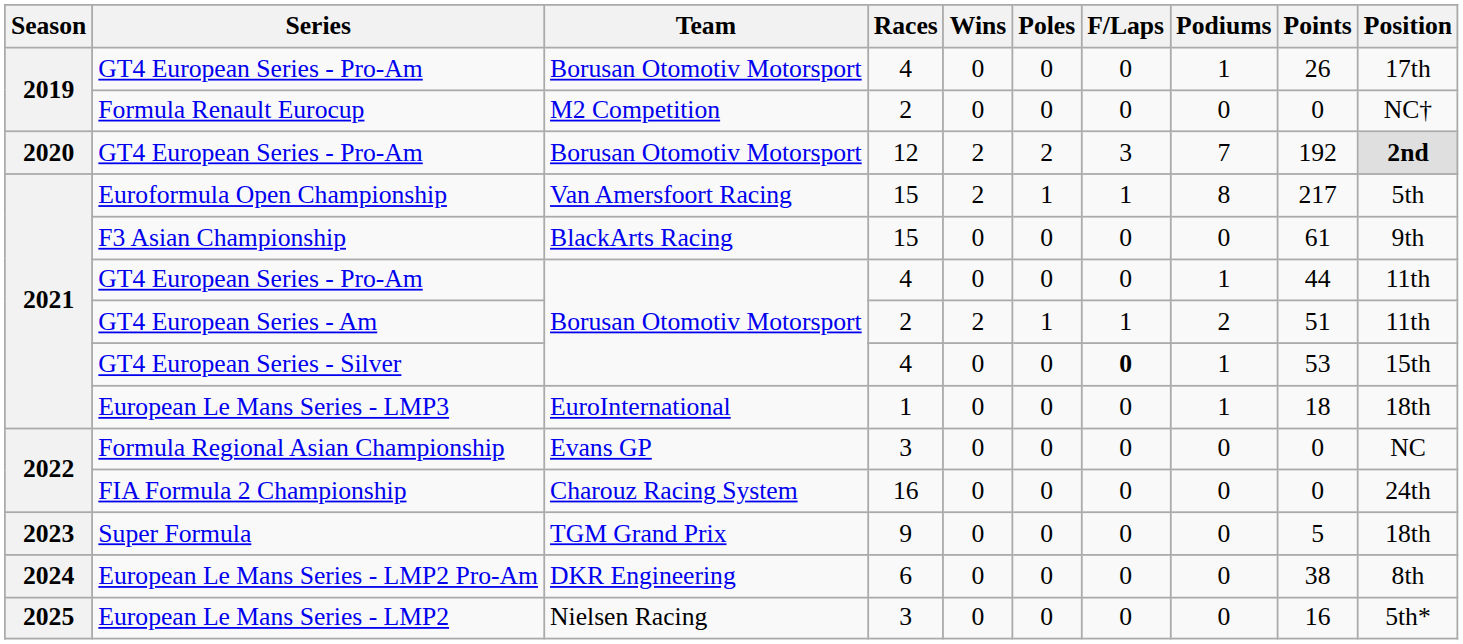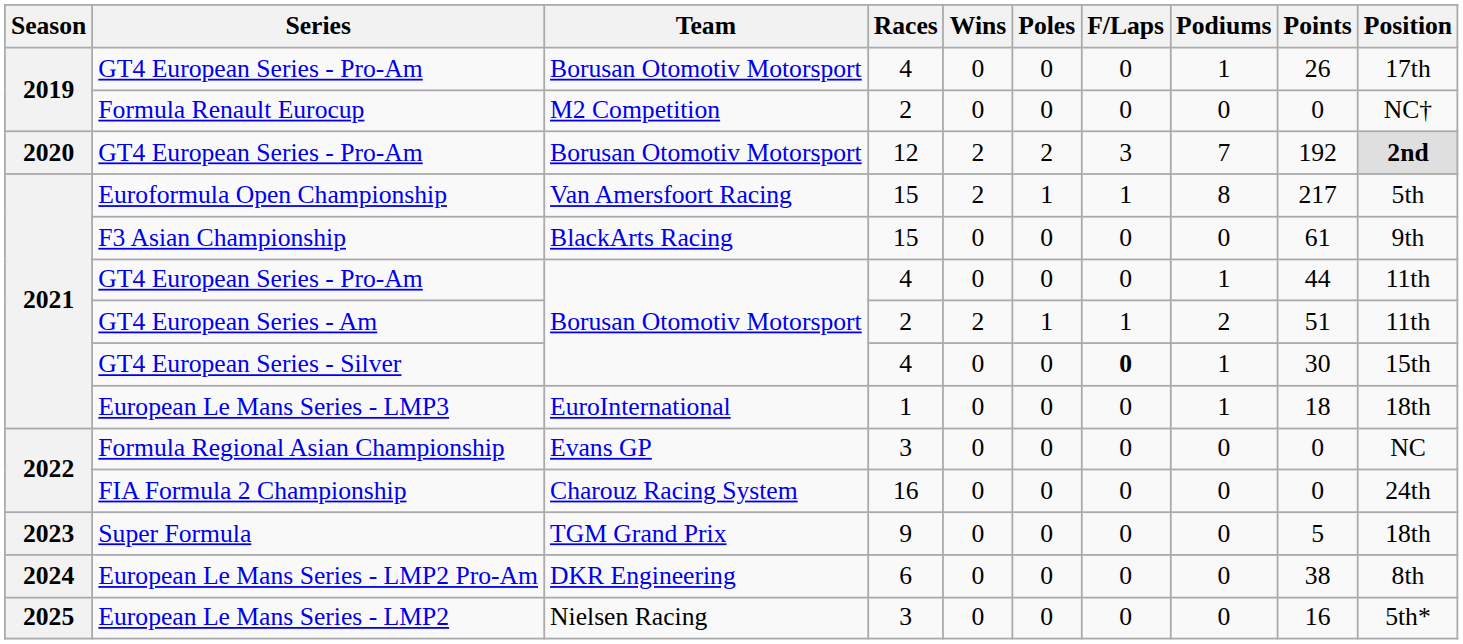 <table class="wikitable" style="font-size: 90%; text-align:center">
 <tr>
 <th>Season</th>
 <th>Series</th>
 <th>Team</th>
 <th>Races</th>
 <th>Wins</th>
 <th>Poles</th>
 <th>F/Laps</th>
 <th>Podiums</th>
 <th>Points</th>
 <th>Position</th>
 </tr>
 <tr>
 <th rowspan=2>2019</th>
 <td align=left><a href='#'>GT4 European Series - Pro-Am</a></td>
 <td align=left><a href='#'>Borusan Otomotiv Motorsport</a></td>
 <td>4</td>
 <td>0</td>
 <td>0</td>
 <td>0</td>
 <td>1</td>
 <td>26</td>
 <td>17th</td>
 </tr>
 <tr>
 <td align=left><a href='#'>Formula Renault Eurocup</a></td>
 <td align=left><a href='#'>M2 Competition</a></td>
 <td>2</td>
 <td>0</td>
 <td>0</td>
 <td>0</td>
 <td>0</td>
 <td>0</td>
 <td>NC†</td>
 </tr>
 <tr>
 <th>2020</th>
 <td align=left><a href='#'>GT4 European Series - Pro-Am</a></td>
 <td align=left><a href='#'>Borusan Otomotiv Motorsport</a></td>
 <td>12</td>
 <td>2</td>
 <td>2</td>
 <td>3</td>
 <td>7</td>
 <td>192</td>
 <td style="background:#DFDFDF;"><strong>2nd</strong></td>
 </tr>
 <tr>
 <th rowspan=6>2021</th>
 <td align=left><a href='#'>Euroformula Open Championship</a></td>
 <td align=left><a href='#'>Van Amersfoort Racing</a></td>
 <td>15</td>
 <td>2</td>
 <td>1</td>
 <td>1</td>
 <td>8</td>
 <td>217</td>
 <td>5th</td>
 </tr>
 <tr>
 <td align=left><a href='#'>F3 Asian Championship</a></td>
 <td align=left><a href='#'>BlackArts Racing</a></td>
 <td>15</td>
 <td>0</td>
 <td>0</td>
 <td>0</td>
 <td>0</td>
 <td>61</td>
 <td>9th</td>
 </tr>
 <tr>
 <td align="left"><a href='#'>GT4 European Series - Pro-Am</a></td>
 <td rowspan="3" align="left"><a href='#'>Borusan Otomotiv Motorsport</a></td>
 <td>4</td>
 <td>0</td>
 <td>0</td>
 <td>0</td>
 <td>1</td>
 <td>44</td>
 <td>11th</td>
 </tr>
 <tr>
 <td align=left><a href='#'>GT4 European Series - Am</a></td>
 <td>2</td>
 <td>2</td>
 <td>1</td>
 <td>1</td>
 <td>2</td>
 <td>51</td>
 <td>11th</td>
 </tr>
 <tr>
 <td align=left><a href='#'>GT4 European Series - Silver</a></td>
 <td>4</td>
 <td>0</td>
 <td>0</td>
 <td><strong>0</strong></td>
 <td>1</td>
-<td>53</td>
+<td>30</td>
 <td>15th</td>
 </tr>
 <tr>
 <td align=left><a href='#'>European Le Mans Series - LMP3</a></td>
 <td align=left><a href='#'>EuroInternational</a></td>
 <td>1</td>
 <td>0</td>
 <td>0</td>
 <td>0</td>
 <td>1</td>
 <td>18</td>
 <td>18th</td>
 </tr>
 <tr>
 <th rowspan=2>2022</th>
 <td align=left><a href='#'>Formula Regional Asian Championship</a></td>
 <td align=left><a href='#'>Evans GP</a></td>
 <td>3</td>
 <td>0</td>
 <td>0</td>
 <td>0</td>
 <td>0</td>
 <td>0</td>
 <td>NC</td>
 </tr>
 <tr>
 <td align=left><a href='#'>FIA Formula 2 Championship</a></td>
 <td align=left><a href='#'>Charouz Racing System</a></td>
 <td>16</td>
 <td>0</td>
 <td>0</td>
 <td>0</td>
 <td>0</td>
 <td>0</td>
 <td>24th</td>
 </tr>
 <tr>
 <th>2023</th>
 <td align=left><a href='#'>Super Formula</a></td>
 <td align=left><a href='#'>TGM Grand Prix</a></td>
 <td>9</td>
 <td>0</td>
 <td>0</td>
 <td>0</td>
 <td>0</td>
 <td>5</td>
 <td>18th</td>
 </tr>
 <tr>
 <th>2024</th>
 <td align=left><a href='#'>European Le Mans Series - LMP2 Pro-Am</a></td>
 <td align=left><a href='#'>DKR Engineering</a></td>
 <td>6</td>
 <td>0</td>
 <td>0</td>
 <td>0</td>
 <td>0</td>
 <td>38</td>
 <td>8th</td>
 </tr>
 <tr>
 <th>2025</th>
 <td align=left><a href='#'>European Le Mans Series - LMP2</a></td>
 <td align=left>Nielsen Racing</td>
 <td>3</td>
 <td>0</td>
 <td>0</td>
 <td>0</td>
 <td>0</td>
 <td>16</td>
 <td>5th*</td>
 </tr>
 </table>
